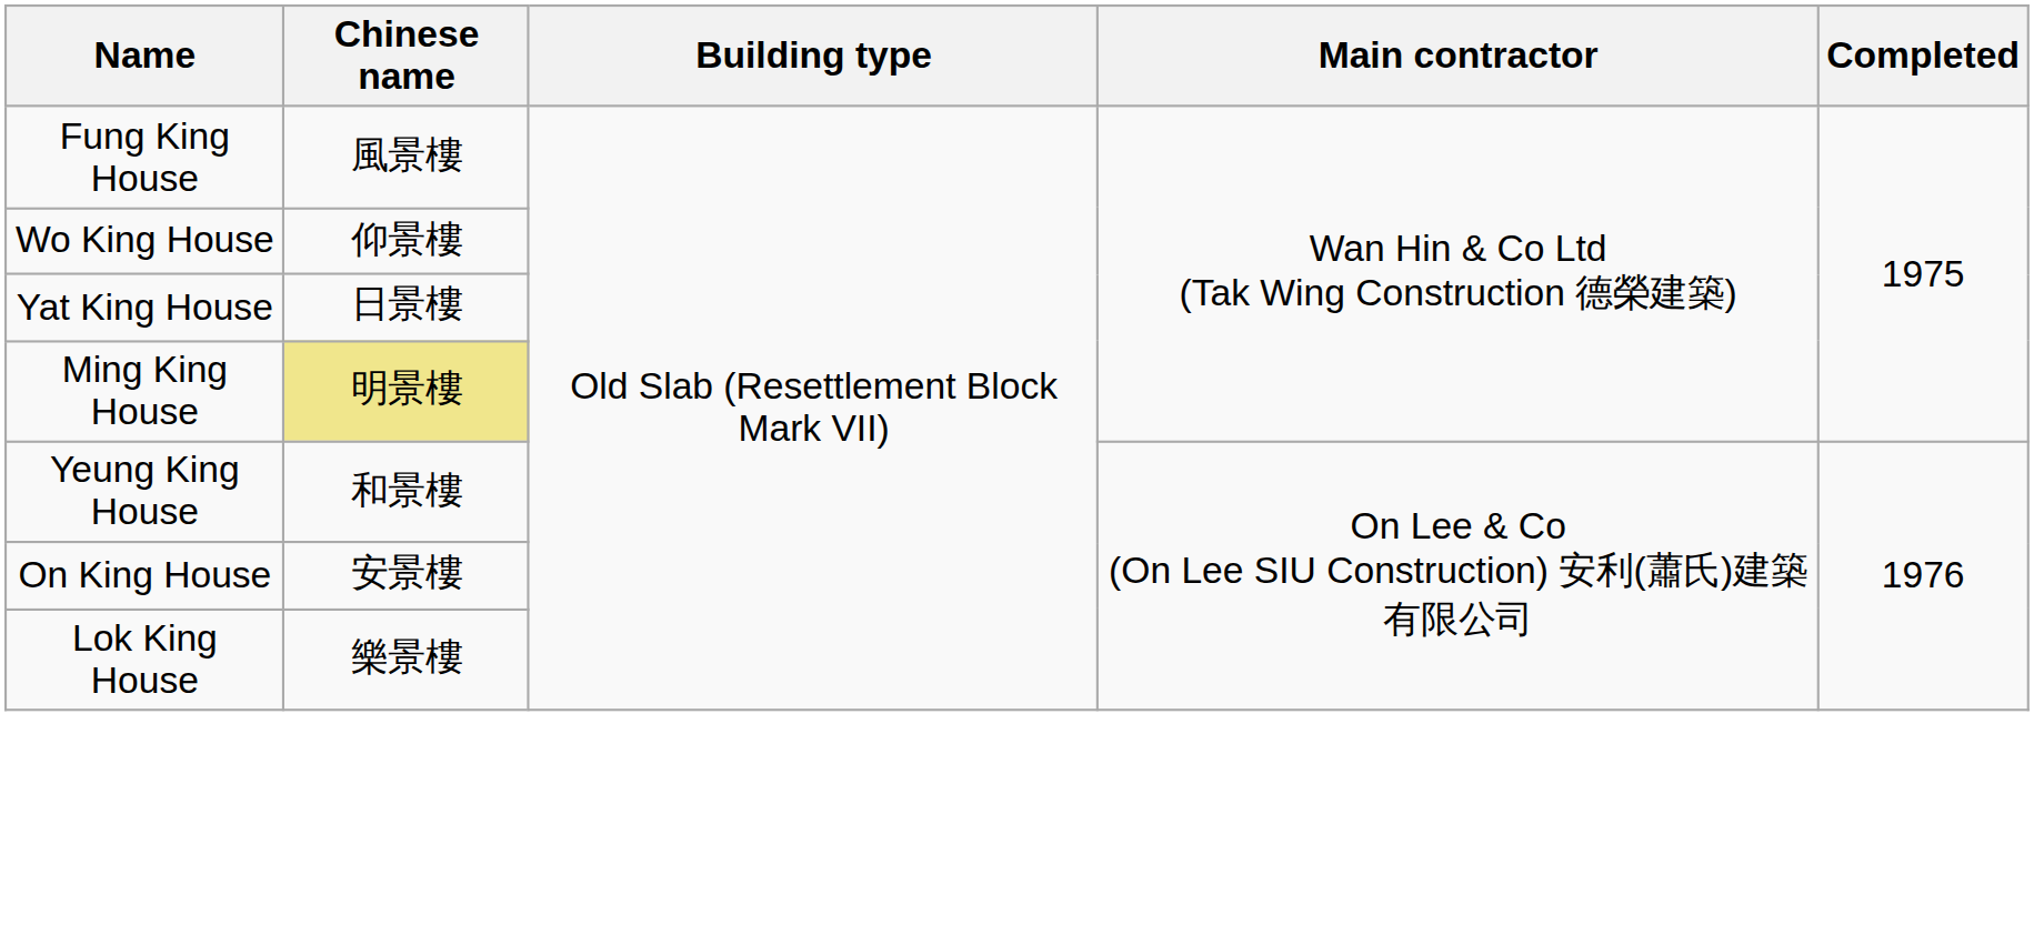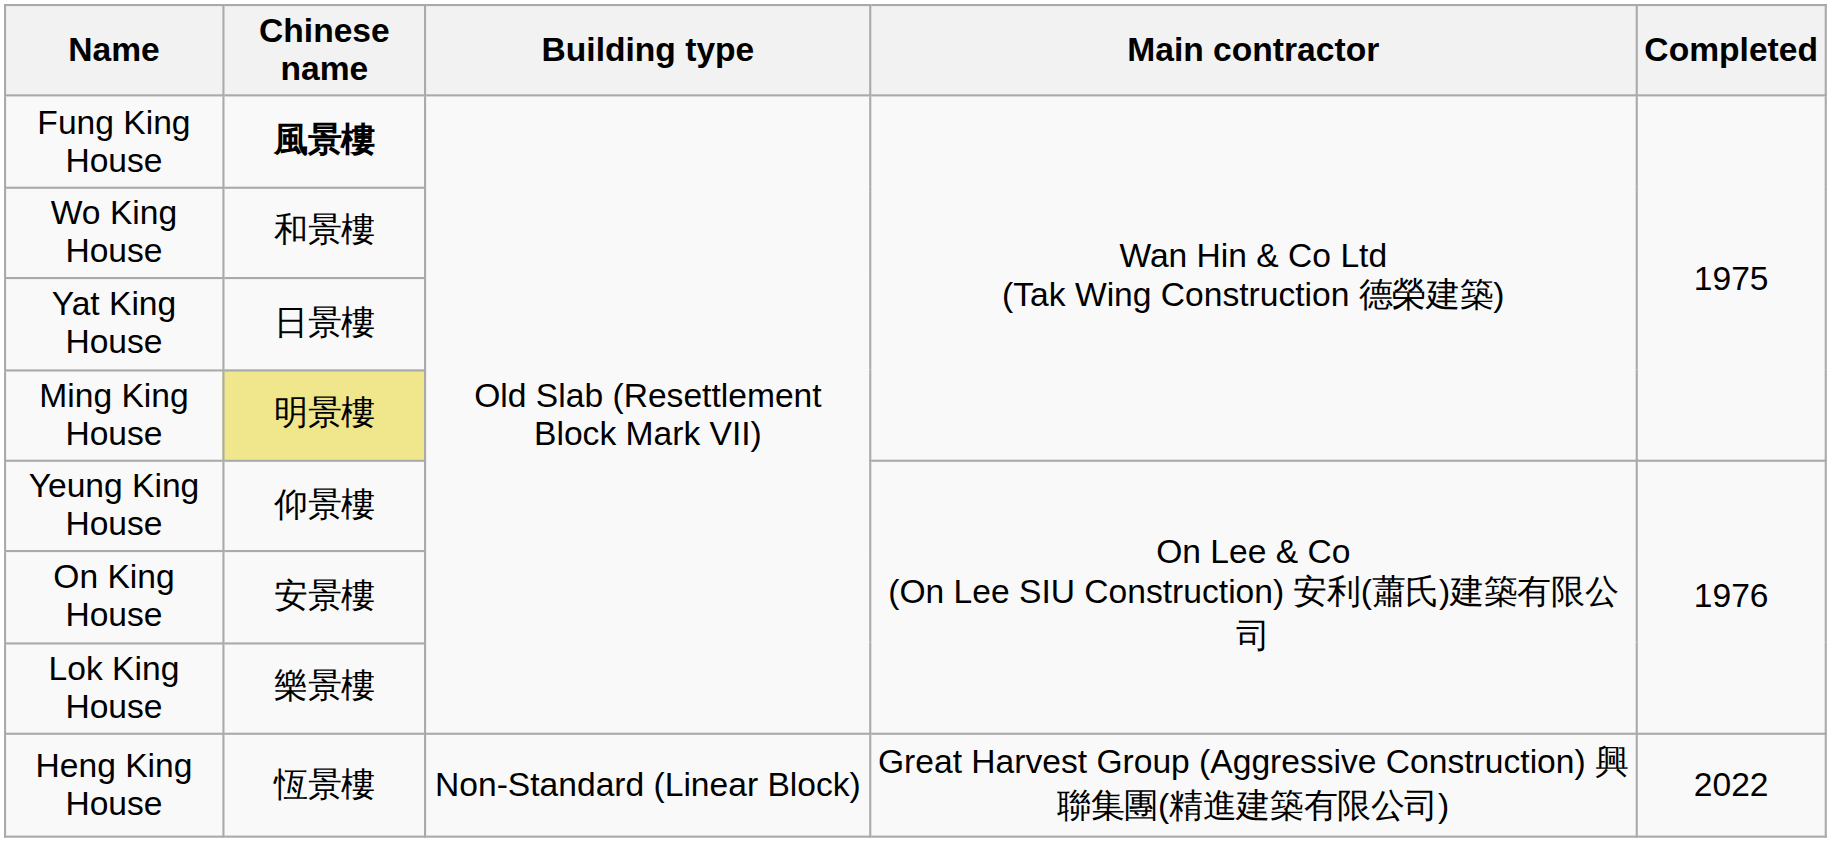 <table class="wikitable" style="text-align: center">
 <tr>
 <th>Name</th>
 <th>Chinese name</th>
 <th>Building type</th>
 <th>Main contractor</th>
 <th>Completed</th>
 </tr>
 <tr>
 <td>Fung King House</td>
-<td>風景樓</td>
+<td><strong>風景樓</strong></td>
 <td rowspan="7">Old Slab (Resettlement Block Mark VII)</td>
 <td rowspan="4">Wan Hin & Co Ltd<br>(Tak Wing Construction 德榮建築)</td>
 <td rowspan="4">1975</td>
 </tr>
 <tr>
 <td>Wo King House</td>
-<td>仰景樓</td>
+<td>和景樓</td>
 </tr>
 <tr>
 <td>Yat King House</td>
 <td>日景樓</td>
 </tr>
 <tr>
 <td>Ming King House</td>
 <td style="background: khaki;">明景樓</td>
 </tr>
 <tr>
 <td>Yeung King House</td>
-<td>和景樓</td>
+<td>仰景樓</td>
 <td rowspan="3">On Lee & Co<br>(On Lee SIU Construction) 安利(蕭氏)建築有限公司</td>
 <td rowspan="3">1976</td>
 </tr>
 <tr>
 <td>On King House</td>
 <td>安景樓</td>
 </tr>
 <tr>
 <td>Lok King House</td>
 <td>樂景樓</td>
 </tr>
+<tr>
+<td>Heng King House</td>
+<td>恆景樓</td>
+<td>Non-Standard (Linear Block)</td>
+<td>Great Harvest Group (Aggressive Construction) 興聯集團(精進建築有限公司)</td>
+<td>2022</td>
+</tr>
 </table>
